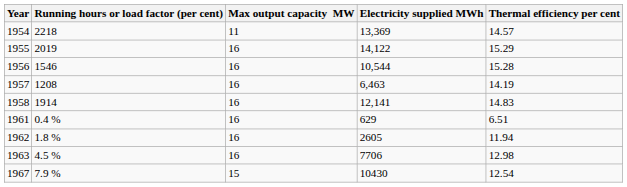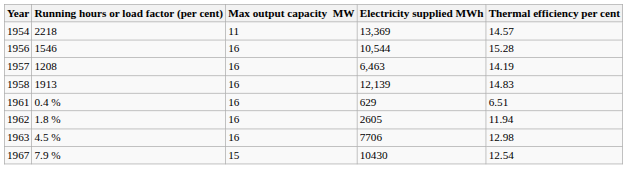 <table class="wikitable">
 <tr>
 <th>Year</th>
 <th>Running hours or load factor (per cent)</th>
 <th>Max output capacity  MW</th>
 <th>Electricity supplied MWh</th>
 <th>Thermal efficiency per cent</th>
 </tr>
 <tr>
 <td>1954</td>
 <td>2218</td>
 <td>11</td>
 <td>13,369</td>
 <td>14.57</td>
-</tr>
-<tr>
-<td>1955</td>
-<td>2019</td>
-<td>16</td>
-<td>14,122</td>
-<td>15.29</td>
 </tr>
 <tr>
 <td>1956</td>
 <td>1546</td>
 <td>16</td>
 <td>10,544</td>
 <td>15.28</td>
 </tr>
 <tr>
 <td>1957</td>
 <td>1208</td>
 <td>16</td>
 <td>6,463</td>
 <td>14.19</td>
 </tr>
 <tr>
 <td>1958</td>
-<td>1914</td>
+<td>1913</td>
 <td>16</td>
-<td>12,141</td>
+<td>12,139</td>
 <td>14.83</td>
 </tr>
 <tr>
 <td>1961</td>
 <td>0.4 %</td>
 <td>16</td>
 <td>629</td>
 <td>6.51</td>
 </tr>
 <tr>
 <td>1962</td>
 <td>1.8 %</td>
 <td>16</td>
 <td>2605</td>
 <td>11.94</td>
 </tr>
 <tr>
 <td>1963</td>
 <td>4.5 %</td>
 <td>16</td>
 <td>7706</td>
 <td>12.98</td>
 </tr>
 <tr>
 <td>1967</td>
 <td>7.9 %</td>
 <td>15</td>
 <td>10430</td>
 <td>12.54</td>
 </tr>
 </table>
